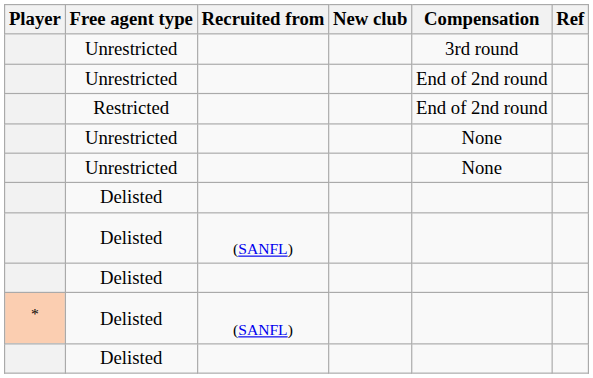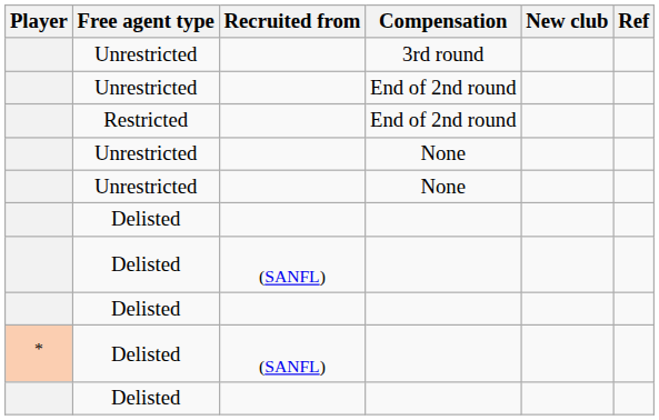 <table class="wikitable plainrowheaders sortable" style="text-align:center;">
 <tr>
 <th scope="col">Player</th>
 <th scope="col">Free agent type</th>
 <th scope="col">Recruited from</th>
+<th scope="col">Compensation</th>
 <th scope="col">New club</th>
-<th scope="col">Compensation</th>
 <th scope="col" class="unsortable">Ref</th>
 </tr>
 <tr>
 <th scope="row"></th>
 <td>Unrestricted</td>
 <td></td>
+<td>3rd round</td>
 <td></td>
-<td>3rd round</td>
 <td></td>
 </tr>
 <tr>
 <th scope="row"></th>
 <td>Unrestricted</td>
 <td></td>
+<td>End of 2nd round</td>
 <td></td>
-<td>End of 2nd round</td>
 <td></td>
 </tr>
 <tr>
 <th scope="row"></th>
 <td>Restricted</td>
 <td></td>
+<td>End of 2nd round</td>
 <td></td>
-<td>End of 2nd round</td>
 <td></td>
 </tr>
 <tr>
 <th scope="row"></th>
 <td>Unrestricted</td>
 <td></td>
+<td>None</td>
 <td></td>
-<td>None</td>
 <td></td>
 </tr>
 <tr>
 <th scope="row"></th>
 <td>Unrestricted</td>
 <td></td>
+<td>None</td>
 <td></td>
-<td>None</td>
 <td></td>
 </tr>
 <tr>
 <th scope="row"></th>
 <td>Delisted</td>
 <td></td>
 <td></td>
 <td></td>
 <td></td>
 </tr>
 <tr>
 <th scope="row"> </th>
 <td>Delisted</td>
 <td><br><small>(<a href='#'>SANFL</a>)</small></td>
 <td></td>
 <td></td>
 <td></td>
 </tr>
 <tr>
 <th scope="row"></th>
 <td>Delisted</td>
 <td></td>
 <td></td>
 <td></td>
 <td></td>
 </tr>
 <tr>
 <td bgcolor='#FBCEB1'><sup>*</sup> </td>
 <td>Delisted</td>
 <td><br><small>(<a href='#'>SANFL</a>)</small></td>
 <td></td>
 <td></td>
 <td></td>
 </tr>
 <tr>
 <th scope="row"></th>
 <td>Delisted</td>
 <td></td>
 <td></td>
 <td></td>
 <td></td>
 </tr>
 </table>
